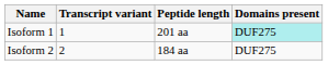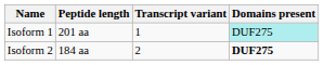 <table class="wikitable">
 <tr>
 <th>Name</th>
+<th>Peptide length</th>
 <th>Transcript variant</th>
-<th>Peptide length</th>
 <th>Domains present</th>
 </tr>
 <tr>
 <td>Isoform 1</td>
+<td>201 aa</td>
 <td>1</td>
-<td>201 aa</td>
 <td style="background: paleturquoise;">DUF275</td>
 </tr>
 <tr>
 <td>Isoform 2</td>
+<td>184 aa</td>
 <td>2</td>
-<td>184 aa</td>
-<td>DUF275</td>
+<td><strong>DUF275</strong></td>
 </tr>
 </table>
